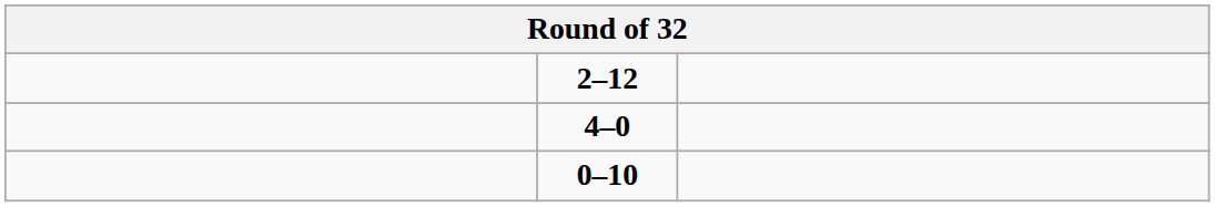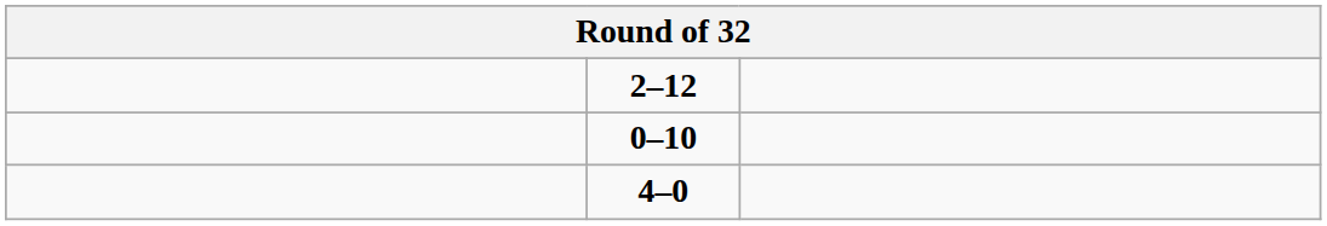 <table class="wikitable" style="text-align: center;">
 <tr>
 <th colspan=3>Round of 32</th>
 </tr>
 <tr>
 <td align=left width="270"></td>
 <td align=center width="65"><strong>2–12</strong></td>
 <td align=left width="270"><strong></strong></td>
 </tr>
 <tr>
+<td align=left></td>
+<td align=center><strong>0–10</strong></td>
+<td align=left><strong></strong></td>
+</tr>
+<tr>
 <td align=left><strong></strong></td>
 <td align=center><strong>4–0</strong></td>
 <td align=left></td>
 </tr>
-<tr>
-<td align=left></td>
-<td align=center><strong>0–10</strong></td>
-<td align=left><strong></strong></td>
-</tr>
 </table>
